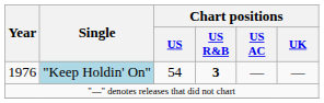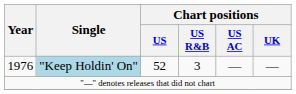 <table class="wikitable" style="text-align:center;">
 <tr>
 <th rowspan="2">Year</th>
 <th rowspan="2">Single</th>
 <th colspan="4">Chart positions</th>
 </tr>
 <tr style="font-size:smaller;">
 <th width="40"><a href='#'>US</a></th>
 <th width="40"><a href='#'>US<br>R&B</a></th>
 <th width="40"><a href='#'>US<br>AC</a></th>
 <th width="40"><a href='#'>UK</a></th>
 </tr>
 <tr>
 <td>1976</td>
 <td align="left" style="background: lightblue;">"Keep Holdin' On"</td>
-<td>54</td>
-<td><strong>3</strong></td>
+<td>52</td>
+<td>3</td>
 <td>—</td>
 <td>—</td>
 </tr>
 <tr>
 <td align="center" colspan="6" style="font-size:8pt">"—" denotes releases that did not chart</td>
 </tr>
 <tr>
 </tr>
 </table>
